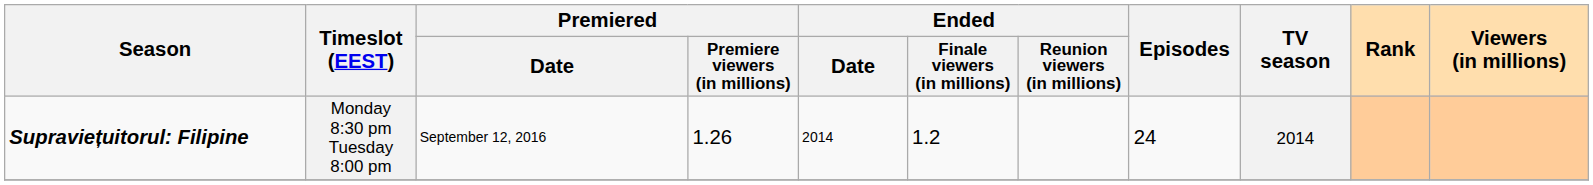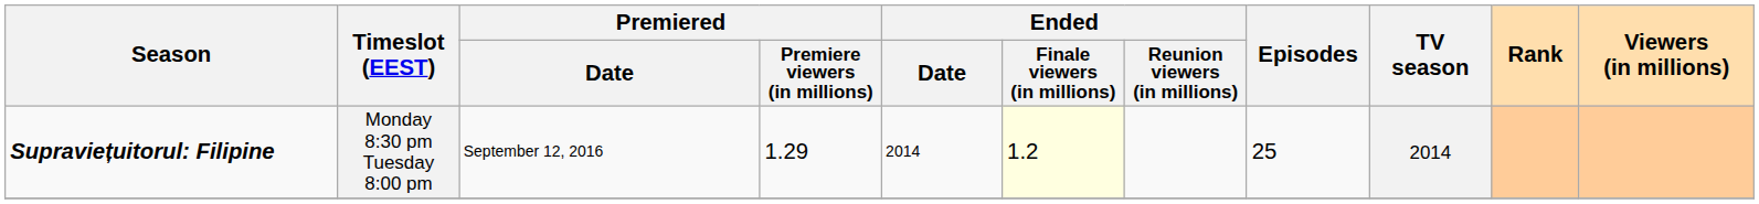 <table class="wikitable">
 <tr>
 <th style="width:19%;" rowspan="2">Season</th>
 <th style="width:7%;" rowspan="2">Timeslot (<a href='#'>EEST</a>)</th>
 <th colspan=2>Premiered</th>
 <th colspan=3>Ended</th>
 <th style="width:7%;" rowspan="2">Episodes</th>
 <th style="width:7%;" rowspan="2">TV season</th>
 <th style="width:5%; background:#ffdead;" rowspan="2">Rank</th>
 <th style="width:10%; background:#ffdead;" rowspan="2">Viewers<br>(in millions)</th>
 </tr>
 <tr>
 <th>Date</th>
 <th span style="width:7%; font-size:smaller; line-height:100%;">Premiere<br>viewers<br>(in millions)</th>
 <th>Date</th>
 <th span style="width:7%; font-size:smaller; line-height:100%;">Finale<br>viewers<br>(in millions)</th>
 <th span style="width:7%; font-size:smaller; line-height:100%;">Reunion<br>viewers<br>(in millions)</th>
 </tr>
 <tr>
 <td><strong><em>Supraviețuitorul: Filipine</em></strong></td>
 <th span style="font-size:smaller;font-weight:normal">Monday<br>8:30 pm<br>Tuesday<br>8:00 pm</th>
 <td style="font-size:11px;line-height:110%">September 12, 2016</td>
-<td>1.26</td>
+<td>1.29</td>
 <td style="font-size:11px;line-height:110%">2014</td>
-<td>1.2</td>
+<td style="background: lightyellow;">1.2</td>
 <td></td>
-<td>24</td>
+<td>25</td>
 <th span style="font-size:smaller;font-weight:normal">2014</th>
 <td style="background:#fc9;"></td>
 <td style="background:#fc9;"></td>
 </tr>
 <tr>
 </tr>
 </table>
